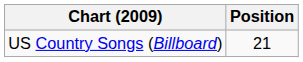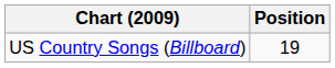 <table class="wikitable sortable">
 <tr>
 <th scope="col">Chart (2009)</th>
 <th scope="col">Position</th>
 </tr>
 <tr>
 <td>US <a href='#'>Country Songs</a> (<em><a href='#'>Billboard</a></em>)</td>
-<td align="center">21</td>
+<td align="center">19</td>
 </tr>
 </table>
